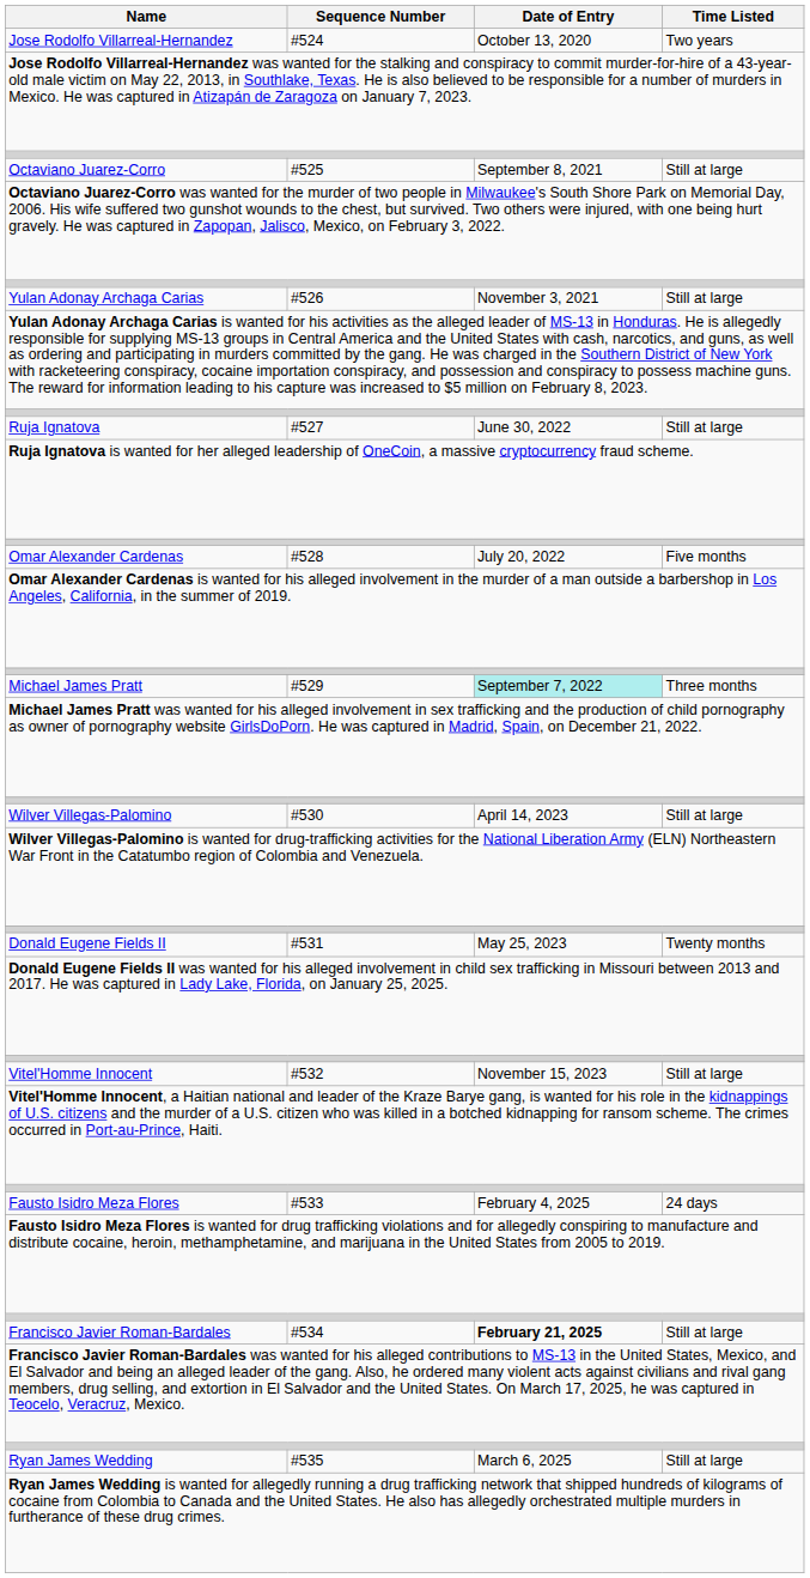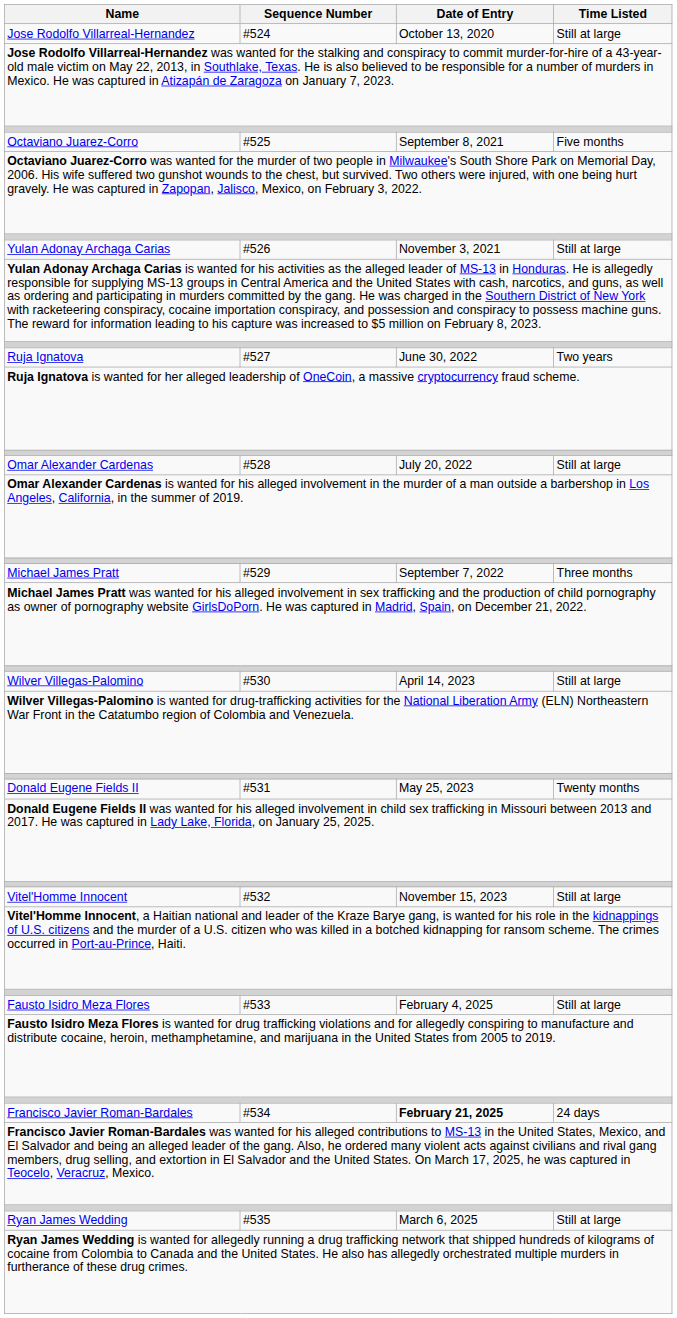 <table class="wikitable">
 <tr>
 <th>Name</th>
 <th>Sequence Number</th>
 <th>Date of Entry</th>
 <th>Time Listed</th>
 </tr>
 <tr>
 <td height="10"><a href='#'>Jose Rodolfo Villarreal-Hernandez</a></td>
 <td>#524</td>
 <td>October 13, 2020</td>
-<td>Two years</td>
+<td>Still at large</td>
 </tr>
 <tr>
 <td colspan="4" valign="top" height="100"><strong>Jose Rodolfo Villarreal-Hernandez</strong> was wanted for the stalking and conspiracy to commit murder-for-hire of a 43-year-old male victim on May 22, 2013, in <a href='#'>Southlake, Texas</a>. He is also believed to be responsible for a number of murders in Mexico. He was captured in <a href='#'>Atizapán de Zaragoza</a> on January 7, 2023.</td>
 </tr>
 <tr>
 <td colspan="4" style="background-color:lightgrey;"></td>
 </tr>
 <tr>
 <td height="10"><a href='#'>Octaviano Juarez-Corro</a></td>
 <td>#525</td>
 <td>September 8, 2021</td>
-<td>Still at large</td>
+<td>Five months</td>
 </tr>
 <tr>
 <td colspan="4" valign="top" height="100"><strong>Octaviano Juarez-Corro</strong> was wanted for the murder of two people in <a href='#'>Milwaukee</a>'s South Shore Park on Memorial Day, 2006. His wife suffered two gunshot wounds to the chest, but survived. Two others were injured, with one being hurt gravely. He was captured in <a href='#'>Zapopan</a>, <a href='#'>Jalisco</a>, Mexico, on February 3, 2022.</td>
 </tr>
 <tr>
 <td colspan="4" style="background-color:lightgrey;"></td>
 </tr>
 <tr>
 <td height="10"><a href='#'>Yulan Adonay Archaga Carias</a></td>
 <td>#526</td>
 <td>November 3, 2021</td>
 <td>Still at large</td>
 </tr>
 <tr>
 <td colspan="4" valign="top" height="100"><strong>Yulan Adonay Archaga Carias</strong> is wanted for his activities as the alleged leader of <a href='#'>MS-13</a> in <a href='#'>Honduras</a>. He is allegedly responsible for supplying MS-13 groups in Central America and the United States with cash, narcotics, and guns, as well as ordering and participating in murders committed by the gang. He was charged in the <a href='#'>Southern District of New York</a> with racketeering conspiracy, cocaine importation conspiracy, and possession and conspiracy to possess machine guns. The reward for information leading to his capture was increased to $5 million on February 8, 2023.</td>
 </tr>
 <tr>
 <td colspan="4" style="background-color:lightgrey;"></td>
 </tr>
 <tr>
 <td height="10"><a href='#'>Ruja Ignatova</a></td>
 <td>#527</td>
 <td>June 30, 2022</td>
-<td>Still at large</td>
+<td>Two years</td>
 </tr>
 <tr>
 <td colspan="4" valign="top" height="100"><strong>Ruja Ignatova</strong> is wanted for her alleged leadership of <a href='#'>OneCoin</a>, a massive <a href='#'>cryptocurrency</a> fraud scheme.</td>
 </tr>
 <tr>
 <td colspan="4" style="background-color:lightgrey;"></td>
 </tr>
 <tr>
 <td height="10"><a href='#'>Omar Alexander Cardenas</a></td>
 <td>#528</td>
 <td>July 20, 2022</td>
-<td>Five months</td>
+<td>Still at large</td>
 </tr>
 <tr>
 <td colspan="4" valign="top" height="100"><strong>Omar Alexander Cardenas</strong> is wanted for his alleged involvement in the murder of a man outside a barbershop in <a href='#'>Los Angeles</a>, <a href='#'>California</a>, in the summer of 2019.</td>
 </tr>
 <tr>
 <td colspan="4" style="background-color:lightgrey;"></td>
 </tr>
 <tr>
 <td height="10"><a href='#'>Michael James Pratt</a></td>
 <td>#529</td>
-<td style="background: paleturquoise;">September 7, 2022</td>
+<td>September 7, 2022</td>
 <td>Three months</td>
 </tr>
 <tr>
 <td colspan="4" valign="top" height="100"><strong>Michael James Pratt</strong> was wanted for his alleged involvement in sex trafficking and the production of child pornography as owner of pornography website <a href='#'>GirlsDoPorn</a>. He was captured in <a href='#'>Madrid</a>, <a href='#'>Spain</a>, on December 21, 2022.</td>
 </tr>
 <tr>
 <td colspan="4" style="background-color:lightgrey;"></td>
 </tr>
 <tr>
 <td height="10"><a href='#'>Wilver Villegas-Palomino</a></td>
 <td>#530</td>
 <td>April 14, 2023</td>
 <td>Still at large</td>
 </tr>
 <tr>
 <td colspan="4" valign="top" height="100"><strong>Wilver Villegas-Palomino</strong> is wanted for drug-trafficking activities for the <a href='#'>National Liberation Army</a> (ELN) Northeastern War Front in the Catatumbo region of Colombia and Venezuela.</td>
 </tr>
 <tr>
 <td colspan="4" style="background-color:lightgrey;"></td>
 </tr>
 <tr>
 <td height="10"><a href='#'>Donald Eugene Fields II</a></td>
 <td>#531</td>
 <td>May 25, 2023</td>
 <td>Twenty months</td>
 </tr>
 <tr>
 <td colspan="4" valign="top" height="100"><strong>Donald Eugene Fields II</strong> was wanted for his alleged involvement in child sex trafficking in Missouri between 2013 and 2017. He was captured in <a href='#'>Lady Lake, Florida</a>, on January 25, 2025.</td>
 </tr>
 <tr>
 <td colspan="4" style="background-color:lightgrey;"></td>
 </tr>
 <tr>
 <td height="10"><a href='#'>Vitel'Homme Innocent</a></td>
 <td>#532</td>
 <td>November 15, 2023</td>
 <td>Still at large</td>
 </tr>
 <tr>
 <td colspan="4" valign="top" height="100"><strong>Vitel'Homme Innocent</strong>, a Haitian national and leader of the Kraze Barye gang, is wanted for his role in the <a href='#'>kidnappings of U.S. citizens</a> and the murder of a U.S. citizen who was killed in a botched kidnapping for ransom scheme. The crimes occurred in <a href='#'>Port-au-Prince</a>, Haiti.</td>
 </tr>
 <tr>
 <td colspan="4" style="background-color:lightgrey;"></td>
 </tr>
 <tr>
 <td height="10"><a href='#'>Fausto Isidro Meza Flores</a></td>
 <td>#533</td>
 <td>February 4, 2025</td>
-<td>24 days</td>
+<td>Still at large</td>
 </tr>
 <tr>
 <td colspan="4" valign="top" height="100"><strong>Fausto Isidro Meza Flores</strong> is wanted for drug trafficking violations and for allegedly conspiring to manufacture and distribute cocaine, heroin, methamphetamine, and marijuana in the United States from 2005 to 2019.</td>
 </tr>
 <tr>
 <td colspan="4" style="background-color:lightgrey;"></td>
 </tr>
 <tr>
 <td height="10"><a href='#'>Francisco Javier Roman-Bardales</a></td>
 <td>#534</td>
 <td><strong>February 21, 2025</strong></td>
-<td>Still at large</td>
+<td>24 days</td>
 </tr>
 <tr>
 <td colspan="4" valign="top" height="100"><strong>Francisco Javier Roman-Bardales</strong> was wanted for his alleged contributions to <a href='#'>MS-13</a> in the United States, Mexico, and El Salvador and being an alleged leader of the gang. Also, he ordered many violent acts against civilians and rival gang members, drug selling, and extortion in El Salvador and the United States. On March 17, 2025, he was captured in <a href='#'>Teocelo</a>, <a href='#'>Veracruz</a>, Mexico.</td>
 </tr>
 <tr>
 <td colspan="4" style="background-color:lightgrey;"></td>
 </tr>
 <tr>
 <td height="10"><a href='#'>Ryan James Wedding</a></td>
 <td>#535</td>
 <td>March 6, 2025</td>
 <td>Still at large</td>
 </tr>
 <tr>
 <td colspan="4" valign="top" height="100"><strong>Ryan James Wedding</strong> is wanted for allegedly running a drug trafficking network that shipped hundreds of kilograms of cocaine from Colombia to Canada and the United States. He also has allegedly orchestrated multiple murders in furtherance of these drug crimes.</td>
 </tr>
 </table>
